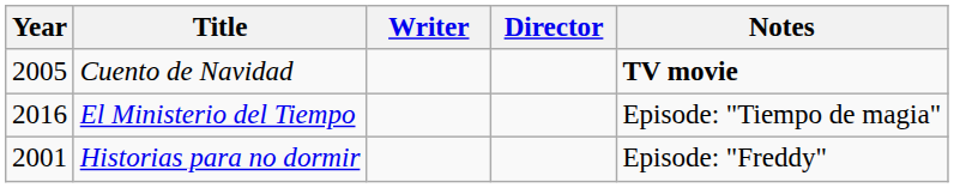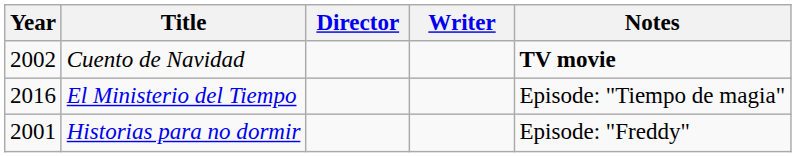 <table class="wikitable sortable">
 <tr>
 <th>Year</th>
 <th>Title</th>
+<th width=65><a href='#'>Director</a></th>
 <th width=65><a href='#'>Writer</a></th>
-<th width=65><a href='#'>Director</a></th>
 <th>Notes</th>
 </tr>
 <tr>
-<td>2005</td>
+<td>2002</td>
 <td><em>Cuento de Navidad</em></td>
 <td></td>
 <td></td>
 <td><strong>TV movie</strong></td>
 </tr>
 <tr>
 <td>2016</td>
 <td><em><a href='#'>El Ministerio del Tiempo</a></em></td>
 <td></td>
 <td></td>
 <td>Episode: "Tiempo de magia"</td>
 </tr>
 <tr>
 <td>2001</td>
 <td><em><a href='#'>Historias para no dormir</a></em></td>
 <td></td>
 <td></td>
 <td>Episode: "Freddy"</td>
 </tr>
 </table>
